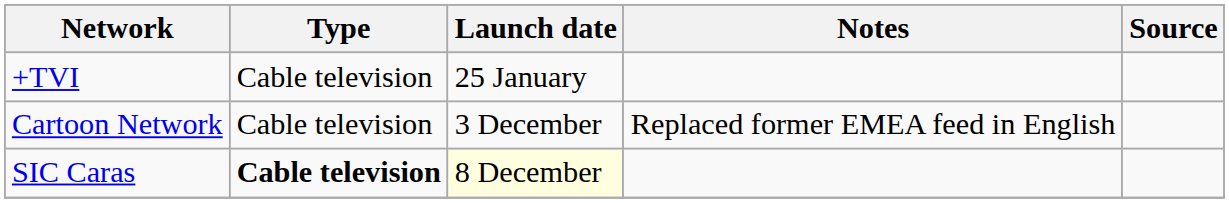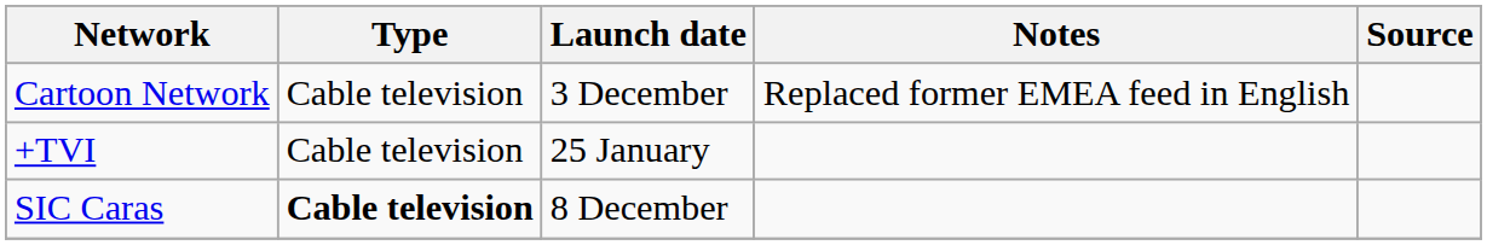 <table class="wikitable sortable">
 <tr>
 <th>Network</th>
 <th>Type</th>
 <th>Launch date</th>
 <th>Notes</th>
 <th>Source</th>
 </tr>
 <tr>
+<td><a href='#'>Cartoon Network</a></td>
+<td>Cable television</td>
+<td>3 December</td>
+<td>Replaced former EMEA feed in English</td>
+<td></td>
+</tr>
+<tr>
 <td><a href='#'>+TVI</a></td>
 <td>Cable television</td>
 <td>25 January</td>
 <td></td>
 <td></td>
 </tr>
 <tr>
-<td><a href='#'>Cartoon Network</a></td>
-<td>Cable television</td>
-<td>3 December</td>
-<td>Replaced former EMEA feed in English</td>
-<td></td>
-</tr>
-<tr>
 <td><a href='#'>SIC Caras</a></td>
 <td><strong>Cable television</strong></td>
-<td style="background: lightyellow;">8 December</td>
+<td>8 December</td>
 <td></td>
 <td></td>
 </tr>
 <tr>
 </tr>
 </table>
